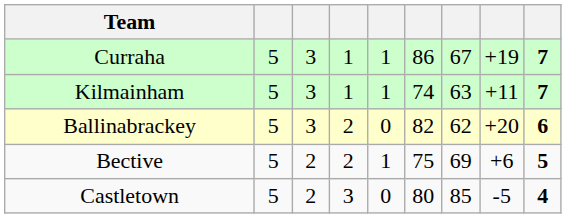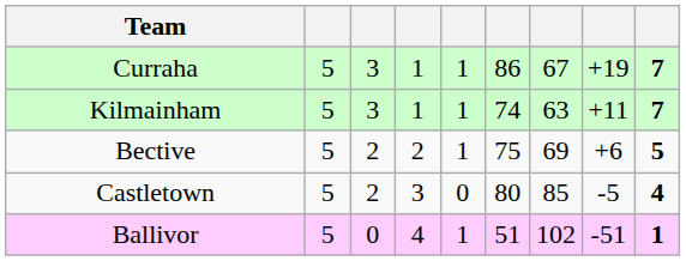 <table class="wikitable" style="text-align:center">
 <tr>
 <th style="width:175px;">Team</th>
 <th width="20"></th>
 <th width="20"></th>
 <th width="20"></th>
 <th width="20"></th>
 <th width="20"></th>
 <th width="20"></th>
 <th width="20"></th>
 <th width="20"></th>
 </tr>
 <tr style="background:#cfc;">
 <td>Curraha</td>
 <td>5</td>
 <td>3</td>
 <td>1</td>
 <td>1</td>
 <td>86</td>
 <td>67</td>
 <td>+19</td>
 <td><strong>7</strong></td>
 </tr>
 <tr style="background:#cfc;">
 <td>Kilmainham</td>
 <td>5</td>
 <td>3</td>
 <td>1</td>
 <td>1</td>
 <td>74</td>
 <td>63</td>
 <td>+11</td>
 <td><strong>7</strong></td>
 </tr>
-<tr style="background:#ffffcc;">
-<td>Ballinabrackey</td>
-<td>5</td>
-<td>3</td>
-<td>2</td>
-<td>0</td>
-<td>82</td>
-<td>62</td>
-<td>+20</td>
-<td><strong>6</strong></td>
-</tr>
 <tr>
 <td>Bective</td>
 <td>5</td>
 <td>2</td>
 <td>2</td>
 <td>1</td>
 <td>75</td>
 <td>69</td>
 <td>+6</td>
 <td><strong>5</strong></td>
 </tr>
 <tr>
 <td>Castletown</td>
 <td>5</td>
 <td>2</td>
 <td>3</td>
 <td>0</td>
 <td>80</td>
 <td>85</td>
 <td>-5</td>
 <td><strong>4</strong></td>
 </tr>
+<tr style="background:#fcf;">
+<td>Ballivor</td>
+<td>5</td>
+<td>0</td>
+<td>4</td>
+<td>1</td>
+<td>51</td>
+<td>102</td>
+<td>-51</td>
+<td><strong>1</strong></td>
+</tr>
 </table>
